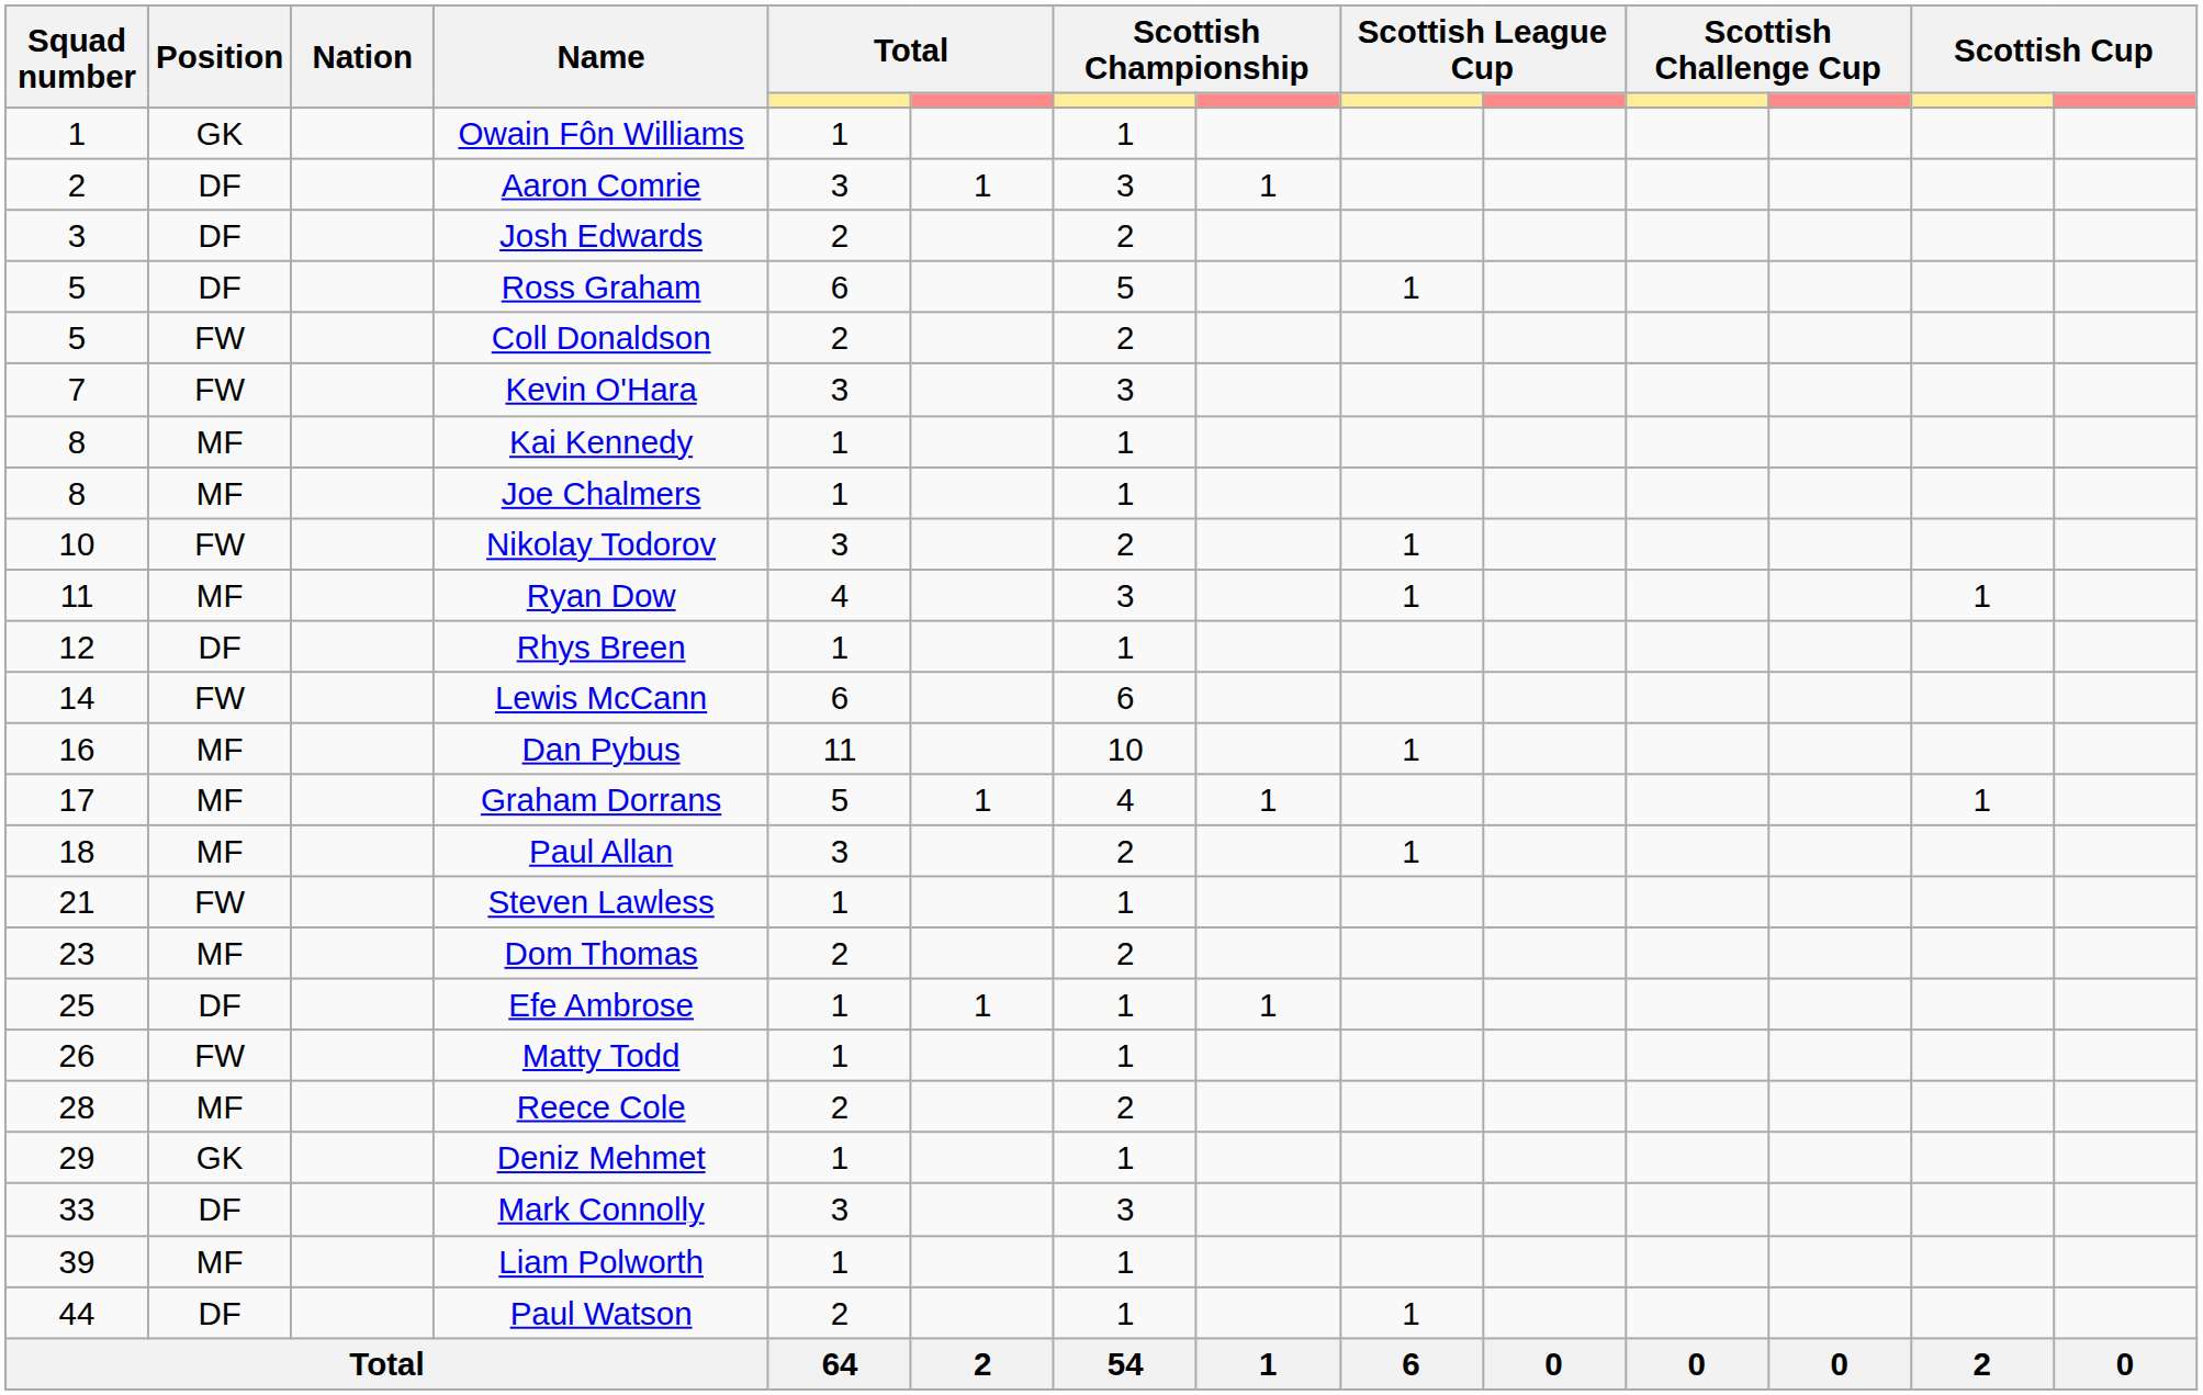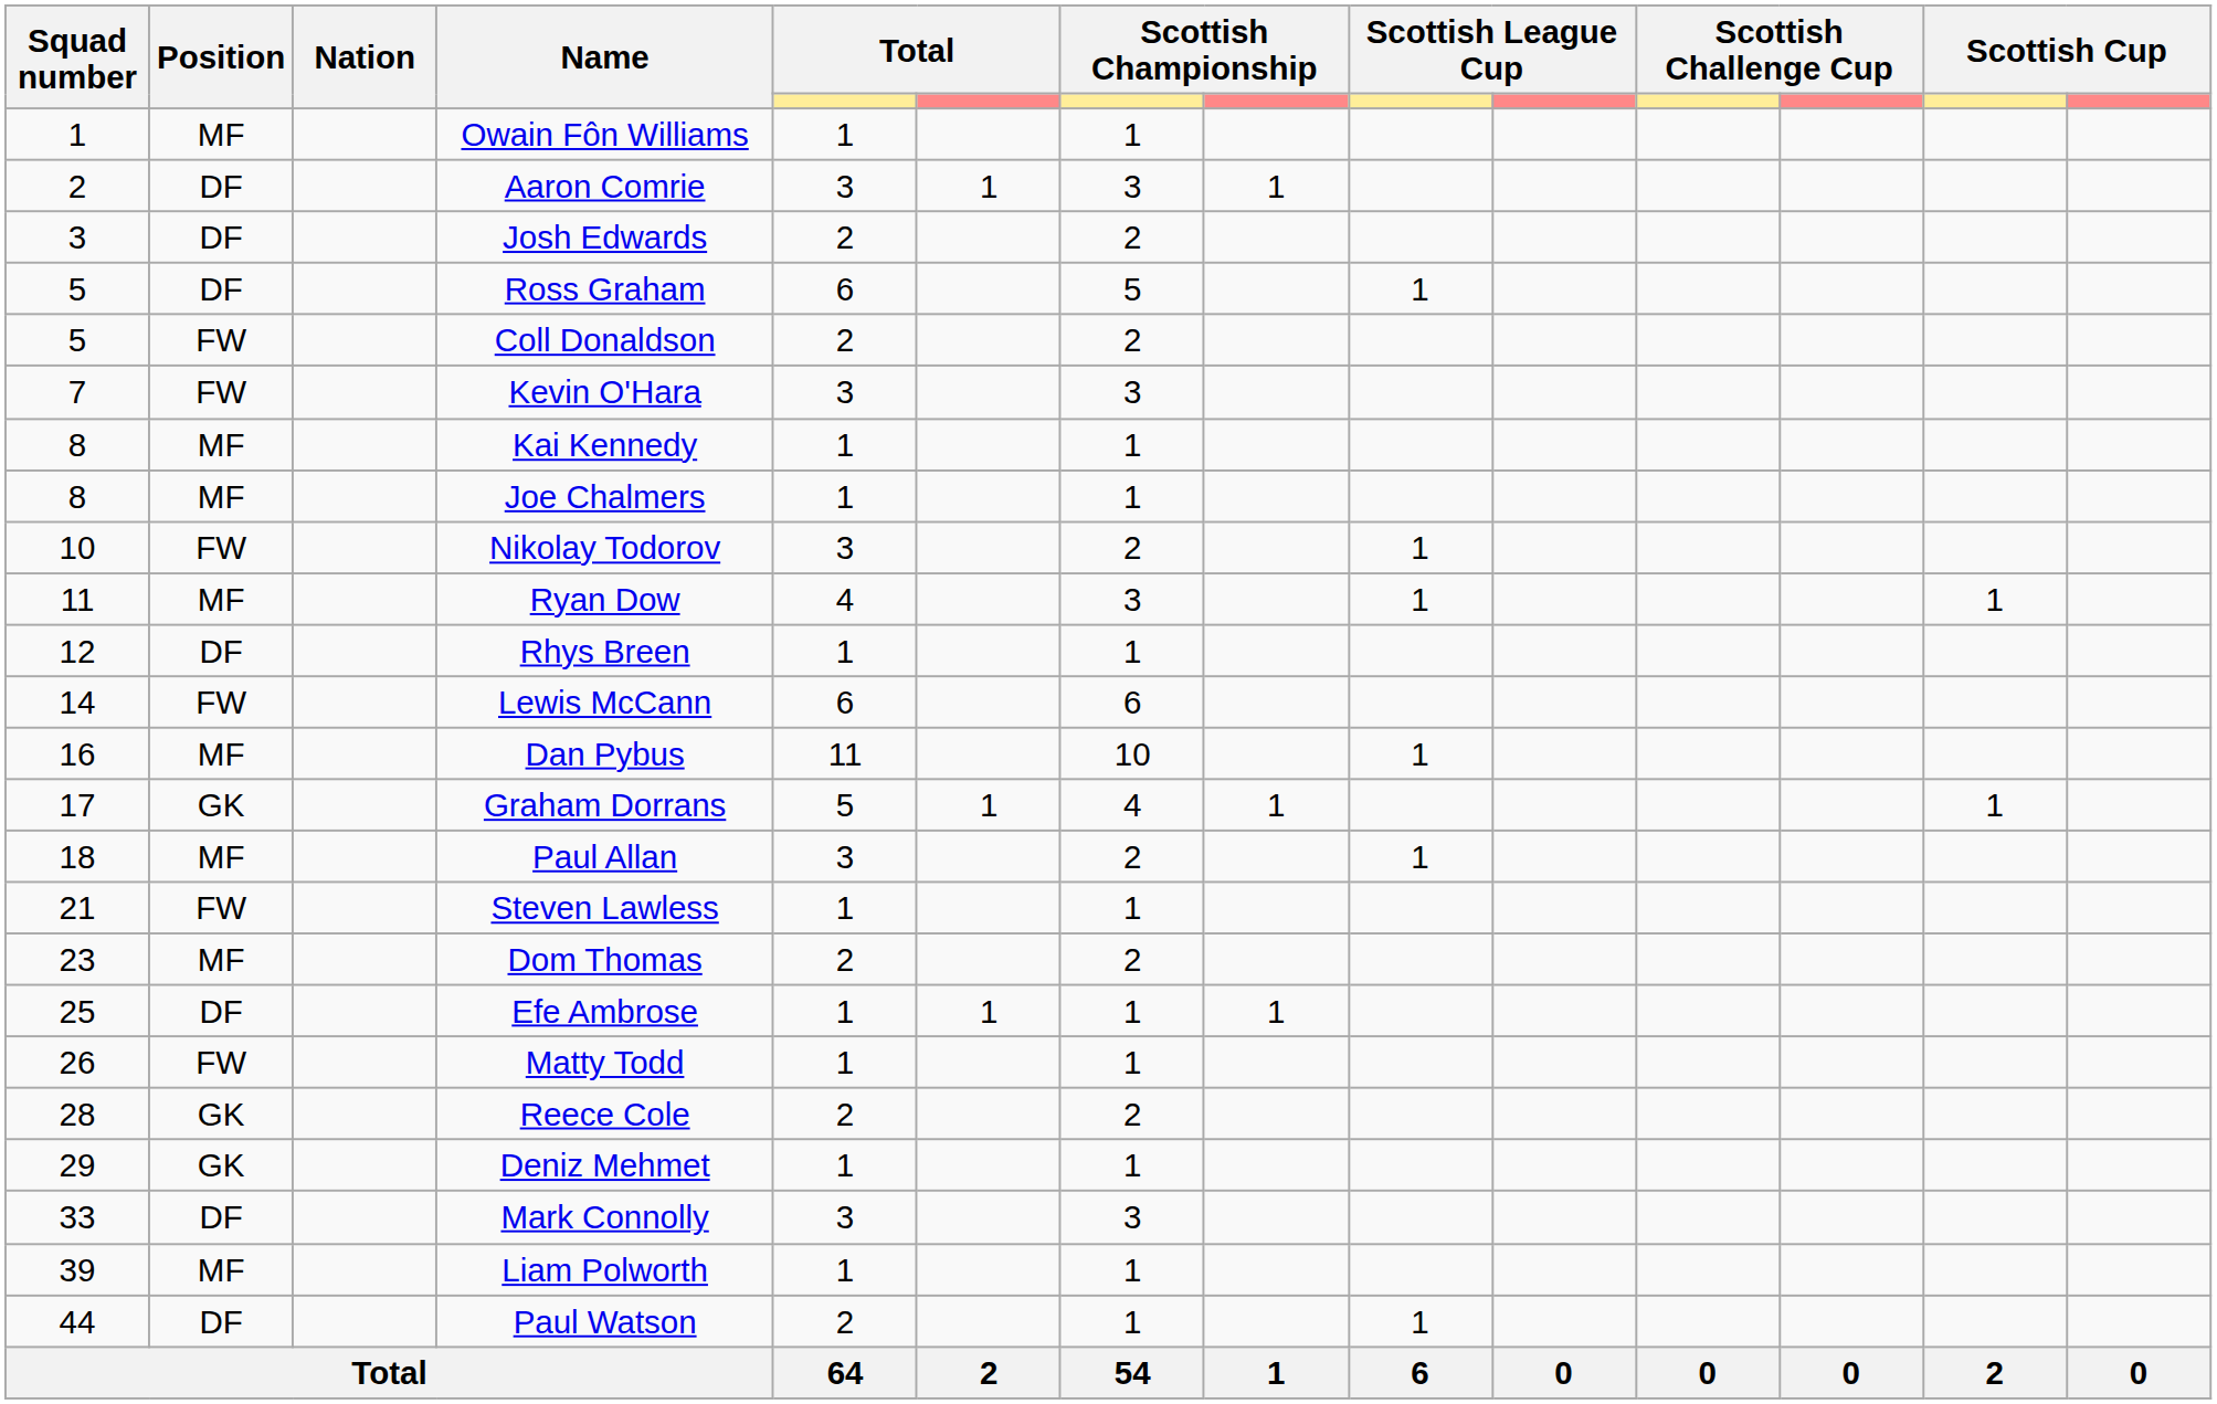 <table class="wikitable" style="font-size: 95%; text-align: center;">
 <tr>
 <th rowspan=2 width=60>Squad number</th>
 <th rowspan=2 width=60>Position</th>
 <th rowspan=2 width=60>Nation</th>
 <th rowspan=2 width=150>Name</th>
 <th colspan=2>Total</th>
 <th colspan=2>Scottish Championship</th>
 <th colspan=2>Scottish League Cup</th>
 <th colspan=2>Scottish Challenge Cup</th>
 <th colspan=2>Scottish Cup</th>
 </tr>
 <tr>
 <th style="width:60px; background:#fe9;"></th>
 <th style="width:60px; background:#ff8888;"></th>
 <th style="width:60px; background:#fe9;"></th>
 <th style="width:60px; background:#ff8888;"></th>
 <th style="width:60px; background:#fe9;"></th>
 <th style="width:60px; background:#ff8888;"></th>
 <th style="width:60px; background:#fe9;"></th>
 <th style="width:60px; background:#ff8888;"></th>
 <th style="width:60px; background:#fe9;"></th>
 <th style="width:60px; background:#ff8888;"></th>
 </tr>
 <tr>
 <td>1</td>
-<td>GK</td>
+<td>MF</td>
 <td></td>
 <td><a href='#'>Owain Fôn Williams</a></td>
 <td>1</td>
 <td></td>
 <td>1</td>
 <td></td>
 <td></td>
 <td></td>
 <td></td>
 <td></td>
 <td></td>
 <td></td>
 </tr>
 <tr>
 <td>2</td>
 <td>DF</td>
 <td></td>
 <td><a href='#'>Aaron Comrie</a></td>
 <td>3</td>
 <td>1</td>
 <td>3</td>
 <td>1</td>
 <td></td>
 <td></td>
 <td></td>
 <td></td>
 <td></td>
 <td></td>
 </tr>
 <tr>
 <td>3</td>
 <td>DF</td>
 <td></td>
 <td><a href='#'>Josh Edwards</a></td>
 <td>2</td>
 <td></td>
 <td>2</td>
 <td></td>
 <td></td>
 <td></td>
 <td></td>
 <td></td>
 <td></td>
 <td></td>
 </tr>
 <tr>
 <td>5</td>
 <td>DF</td>
 <td></td>
 <td><a href='#'>Ross Graham</a></td>
 <td>6</td>
 <td></td>
 <td>5</td>
 <td></td>
 <td>1</td>
 <td></td>
 <td></td>
 <td></td>
 <td></td>
 <td></td>
 </tr>
 <tr>
 <td>5</td>
 <td>FW</td>
 <td></td>
 <td><a href='#'>Coll Donaldson</a></td>
 <td>2</td>
 <td></td>
 <td>2</td>
 <td></td>
 <td></td>
 <td></td>
 <td></td>
 <td></td>
 <td></td>
 <td></td>
 </tr>
 <tr>
 <td>7</td>
 <td>FW</td>
 <td></td>
 <td><a href='#'>Kevin O'Hara</a></td>
 <td>3</td>
 <td></td>
 <td>3</td>
 <td></td>
 <td></td>
 <td></td>
 <td></td>
 <td></td>
 <td></td>
 <td></td>
 </tr>
 <tr>
 <td>8</td>
 <td>MF</td>
 <td></td>
 <td><a href='#'>Kai Kennedy</a></td>
 <td>1</td>
 <td></td>
 <td>1</td>
 <td></td>
 <td></td>
 <td></td>
 <td></td>
 <td></td>
 <td></td>
 <td></td>
 </tr>
 <tr>
 <td>8</td>
 <td>MF</td>
 <td></td>
 <td><a href='#'>Joe Chalmers</a></td>
 <td>1</td>
 <td></td>
 <td>1</td>
 <td></td>
 <td></td>
 <td></td>
 <td></td>
 <td></td>
 <td></td>
 <td></td>
 </tr>
 <tr>
 <td>10</td>
 <td>FW</td>
 <td></td>
 <td><a href='#'>Nikolay Todorov</a></td>
 <td>3</td>
 <td></td>
 <td>2</td>
 <td></td>
 <td>1</td>
 <td></td>
 <td></td>
 <td></td>
 <td></td>
 </tr>
 <tr>
 <td>11</td>
 <td>MF</td>
 <td></td>
 <td><a href='#'>Ryan Dow</a></td>
 <td>4</td>
 <td></td>
 <td>3</td>
 <td></td>
 <td>1</td>
 <td></td>
 <td></td>
 <td></td>
 <td>1</td>
 <td></td>
 </tr>
 <tr>
 <td>12</td>
 <td>DF</td>
 <td></td>
 <td><a href='#'>Rhys Breen</a></td>
 <td>1</td>
 <td></td>
 <td>1</td>
 <td></td>
 <td></td>
 <td></td>
 <td></td>
 <td></td>
 <td></td>
 <td></td>
 </tr>
 <tr>
 <td>14</td>
 <td>FW</td>
 <td></td>
 <td><a href='#'>Lewis McCann</a></td>
 <td>6</td>
 <td></td>
 <td>6</td>
 <td></td>
 <td></td>
 <td></td>
 <td></td>
 <td></td>
 <td></td>
 <td></td>
 </tr>
 <tr>
 <td>16</td>
 <td>MF</td>
 <td></td>
 <td><a href='#'>Dan Pybus</a></td>
 <td>11</td>
 <td></td>
 <td>10</td>
 <td></td>
 <td>1</td>
 <td></td>
 <td></td>
 <td></td>
 <td></td>
 <td></td>
 </tr>
 <tr>
 <td>17</td>
-<td>MF</td>
+<td>GK</td>
 <td></td>
 <td><a href='#'>Graham Dorrans</a></td>
 <td>5</td>
 <td>1</td>
 <td>4</td>
 <td>1</td>
 <td></td>
 <td></td>
 <td></td>
 <td></td>
 <td>1</td>
 <td></td>
 </tr>
 <tr>
 <td>18</td>
 <td>MF</td>
 <td></td>
 <td><a href='#'>Paul Allan</a></td>
 <td>3</td>
 <td></td>
 <td>2</td>
 <td></td>
 <td>1</td>
 <td></td>
 <td></td>
 <td></td>
 <td></td>
 <td></td>
 </tr>
 <tr>
 <td>21</td>
 <td>FW</td>
 <td></td>
 <td><a href='#'>Steven Lawless</a></td>
 <td>1</td>
 <td></td>
 <td>1</td>
 <td></td>
 <td></td>
 <td></td>
 <td></td>
 <td></td>
 <td></td>
 <td></td>
 </tr>
 <tr>
 <td>23</td>
 <td>MF</td>
 <td></td>
 <td><a href='#'>Dom Thomas</a></td>
 <td>2</td>
 <td></td>
 <td>2</td>
 <td></td>
 <td></td>
 <td></td>
 <td></td>
 <td></td>
 <td></td>
 <td></td>
 </tr>
 <tr>
 <td>25</td>
 <td>DF</td>
 <td></td>
 <td><a href='#'>Efe Ambrose</a></td>
 <td>1</td>
 <td>1</td>
 <td>1</td>
 <td>1</td>
 <td></td>
 <td></td>
 <td></td>
 <td></td>
 <td></td>
 <td></td>
 </tr>
 <tr>
 <td>26</td>
 <td>FW</td>
 <td></td>
 <td><a href='#'>Matty Todd</a></td>
 <td>1</td>
 <td></td>
 <td>1</td>
 <td></td>
 <td></td>
 <td></td>
 <td></td>
 <td></td>
 <td></td>
 <td></td>
 </tr>
 <tr>
 <td>28</td>
-<td>MF</td>
+<td>GK</td>
 <td></td>
 <td><a href='#'>Reece Cole</a></td>
 <td>2</td>
 <td></td>
 <td>2</td>
 <td></td>
 <td></td>
 <td></td>
 <td></td>
 <td></td>
 <td></td>
 <td></td>
 </tr>
 <tr>
 <td>29</td>
 <td>GK</td>
 <td></td>
 <td><a href='#'>Deniz Mehmet</a></td>
 <td>1</td>
 <td></td>
 <td>1</td>
 <td></td>
 <td></td>
 <td></td>
 <td></td>
 <td></td>
 <td></td>
 <td></td>
 </tr>
 <tr>
 <td>33</td>
 <td>DF</td>
 <td></td>
 <td><a href='#'>Mark Connolly</a></td>
 <td>3</td>
 <td></td>
 <td>3</td>
 <td></td>
 <td></td>
 <td></td>
 <td></td>
 <td></td>
 <td></td>
 <td></td>
 </tr>
 <tr>
 <td>39</td>
 <td>MF</td>
 <td></td>
 <td><a href='#'>Liam Polworth</a></td>
 <td>1</td>
 <td></td>
 <td>1</td>
 <td></td>
 <td></td>
 <td></td>
 <td></td>
 <td></td>
 <td></td>
 <td></td>
 </tr>
 <tr>
 <td>44</td>
 <td>DF</td>
 <td></td>
 <td><a href='#'>Paul Watson</a></td>
 <td>2</td>
 <td></td>
 <td>1</td>
 <td></td>
 <td>1</td>
 <td></td>
 <td></td>
 <td></td>
 <td></td>
 <td></td>
 </tr>
 <tr>
 <th colspan=4>Total</th>
 <th>64</th>
 <th>2</th>
 <th>54</th>
 <th>1</th>
 <th>6</th>
 <th>0</th>
 <th>0</th>
 <th>0</th>
 <th>2</th>
 <th>0</th>
 </tr>
 </table>
